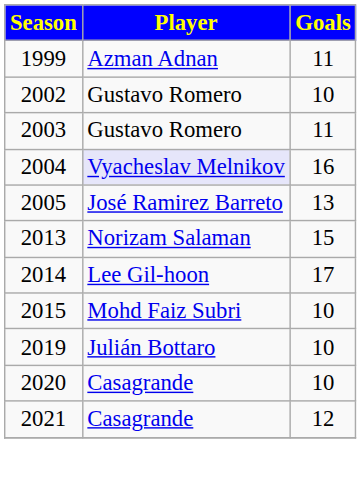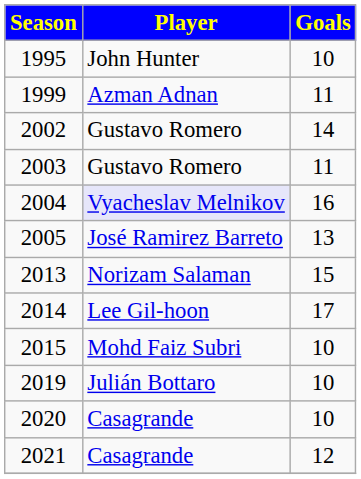 <table class="wikitable">
 <tr>
 <th style="background:blue; color:yellow;">Season</th>
 <th style="background:blue; color:yellow;">Player</th>
 <th style="background:blue; color:yellow;">Goals</th>
+</tr>
+<tr>
+<td align=center>1995</td>
+<td> John Hunter</td>
+<td align=center>10</td>
 </tr>
 <tr>
 <td align=center>1999</td>
 <td> <a href='#'>Azman Adnan</a></td>
 <td align=center>11</td>
 </tr>
 <tr>
 <td align=center>2002</td>
 <td> Gustavo Romero</td>
-<td align=center>10</td>
+<td align=center>14</td>
 </tr>
 <tr>
 <td align=center>2003</td>
 <td> Gustavo Romero</td>
 <td align=center>11</td>
 </tr>
 <tr>
 <td align=center>2004</td>
 <td style="background: lavender;"> <a href='#'>Vyacheslav Melnikov</a></td>
 <td align=center>16</td>
 </tr>
 <tr>
 <td align=center>2005</td>
 <td> <a href='#'>José Ramirez Barreto</a></td>
 <td align=center>13</td>
 </tr>
 <tr>
 <td align=center>2013</td>
 <td> <a href='#'>Norizam Salaman</a></td>
 <td align=center>15</td>
 </tr>
 <tr>
 <td align=center>2014</td>
 <td> <a href='#'>Lee Gil-hoon</a></td>
 <td align=center>17</td>
 </tr>
 <tr>
 <td align=center>2015</td>
 <td> <a href='#'>Mohd Faiz Subri</a></td>
 <td align=center>10</td>
 </tr>
 <tr>
 <td align=center>2019</td>
 <td> <a href='#'>Julián Bottaro</a></td>
 <td align=center>10</td>
 </tr>
 <tr>
 <td align=center>2020</td>
 <td> <a href='#'>Casagrande</a></td>
 <td align=center>10</td>
 </tr>
 <tr>
 <td align=center>2021</td>
 <td> <a href='#'>Casagrande</a></td>
 <td align=center>12</td>
 </tr>
 <tr>
 </tr>
 </table>
